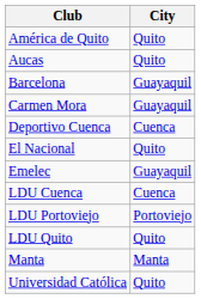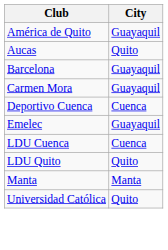 <table class="wikitable sortable">
 <tr>
 <th>Club</th>
 <th>City</th>
 </tr>
 <tr>
 <td><a href='#'>América de Quito</a></td>
-<td><a href='#'>Quito</a></td>
+<td><a href='#'>Guayaquil</a></td>
 </tr>
 <tr>
 <td><a href='#'>Aucas</a></td>
 <td><a href='#'>Quito</a></td>
 </tr>
 <tr>
 <td><a href='#'>Barcelona</a></td>
 <td><a href='#'>Guayaquil</a></td>
 </tr>
 <tr>
 <td><a href='#'>Carmen Mora</a></td>
 <td><a href='#'>Guayaquil</a></td>
 </tr>
 <tr>
 <td><a href='#'>Deportivo Cuenca</a></td>
 <td><a href='#'>Cuenca</a></td>
 </tr>
 <tr>
-<td><a href='#'>El Nacional</a></td>
-<td><a href='#'>Quito</a></td>
-</tr>
-<tr>
 <td><a href='#'>Emelec</a></td>
 <td><a href='#'>Guayaquil</a></td>
 </tr>
 <tr>
 <td><a href='#'>LDU Cuenca</a></td>
 <td><a href='#'>Cuenca</a></td>
-</tr>
-<tr>
-<td><a href='#'>LDU Portoviejo</a></td>
-<td><a href='#'>Portoviejo</a></td>
 </tr>
 <tr>
 <td><a href='#'>LDU Quito</a></td>
 <td><a href='#'>Quito</a></td>
 </tr>
 <tr>
 <td><a href='#'>Manta</a></td>
 <td><a href='#'>Manta</a></td>
 </tr>
 <tr>
 <td><a href='#'>Universidad Católica</a></td>
 <td><a href='#'>Quito</a></td>
 </tr>
 </table>
